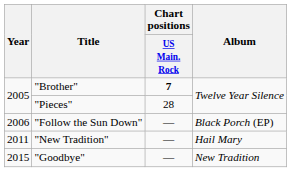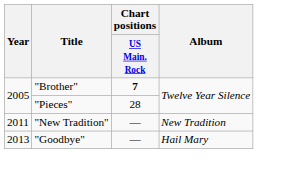 <table class="wikitable">
 <tr>
 <th rowspan="2">Year</th>
 <th rowspan="2">Title</th>
 <th>Chart<br>positions</th>
 <th rowspan="2">Album</th>
 </tr>
 <tr>
 <th><small><a href='#'>US<br>Main.<br>Rock</a></small></th>
 </tr>
 <tr>
 <td rowspan="2">2005</td>
 <td>"Brother"</td>
 <td style="text-align:center;"><strong>7</strong></td>
 <td rowspan="2"><em>Twelve Year Silence</em></td>
 </tr>
 <tr>
 <td>"Pieces"</td>
 <td style="text-align:center;">28</td>
 </tr>
 <tr>
-<td>2006</td>
-<td>"Follow the Sun Down"</td>
-<td style="text-align:center;">—</td>
-<td><em>Black Porch</em> (EP)</td>
-</tr>
-<tr>
 <td>2011</td>
 <td>"New Tradition"</td>
 <td style="text-align:center;">—</td>
+<td><em>New Tradition</em></td>
+</tr>
+<tr>
+<td>2013</td>
+<td>"Goodbye"</td>
+<td style="text-align:center;">—</td>
 <td><em>Hail Mary</em></td>
 </tr>
-<tr>
-<td>2015</td>
-<td>"Goodbye"</td>
-<td style="text-align:center;">—</td>
-<td><em>New Tradition</em></td>
-</tr>
 </table>
